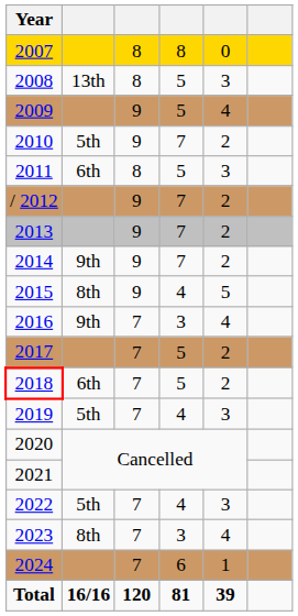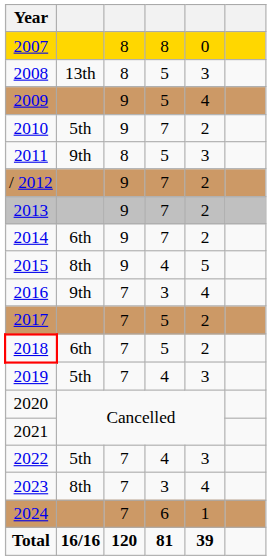 <table class="wikitable" style="text-align: center;">
 <tr>
 <th>Year</th>
 <th></th>
 <th width=30></th>
 <th width=30></th>
 <th width=30></th>
 <th width=30></th>
 </tr>
 <tr bgcolor=gold>
 <td> <a href='#'>2007</a></td>
 <td></td>
 <td>8</td>
 <td>8</td>
 <td>0</td>
 <td></td>
 </tr>
 <tr>
 <td> <a href='#'>2008</a></td>
 <td>13th</td>
 <td>8</td>
 <td>5</td>
 <td>3</td>
 <td></td>
 </tr>
 <tr bgcolor=#cc9966>
 <td> <a href='#'>2009</a></td>
 <td></td>
 <td>9</td>
 <td>5</td>
 <td>4</td>
 <td></td>
 </tr>
 <tr>
 <td> <a href='#'>2010</a></td>
 <td>5th</td>
 <td>9</td>
 <td>7</td>
 <td>2</td>
 <td></td>
 </tr>
 <tr>
 <td> <a href='#'>2011</a></td>
-<td>6th</td>
+<td>9th</td>
 <td>8</td>
 <td>5</td>
 <td>3</td>
 <td></td>
 </tr>
 <tr bgcolor=#cc9966>
 <td>/ <a href='#'>2012</a></td>
 <td></td>
 <td>9</td>
 <td>7</td>
 <td>2</td>
 <td></td>
 </tr>
 <tr bgcolor=silver>
 <td> <a href='#'>2013</a></td>
 <td></td>
 <td>9</td>
 <td>7</td>
 <td>2</td>
 <td></td>
 </tr>
 <tr>
 <td> <a href='#'>2014</a></td>
-<td>9th</td>
+<td>6th</td>
 <td>9</td>
 <td>7</td>
 <td>2</td>
 <td></td>
 </tr>
 <tr>
 <td> <a href='#'>2015</a></td>
 <td>8th</td>
 <td>9</td>
 <td>4</td>
 <td>5</td>
 <td></td>
 </tr>
 <tr>
 <td> <a href='#'>2016</a></td>
 <td>9th</td>
 <td>7</td>
 <td>3</td>
 <td>4</td>
 <td></td>
 </tr>
 <tr bgcolor=#cc9966>
 <td> <a href='#'>2017</a></td>
 <td></td>
 <td>7</td>
 <td>5</td>
 <td>2</td>
 <td></td>
 </tr>
 <tr>
 <td style="border: 2px solid red"> <a href='#'>2018</a></td>
 <td>6th</td>
 <td>7</td>
 <td>5</td>
 <td>2</td>
 <td></td>
 </tr>
 <tr>
 <td> <a href='#'>2019</a></td>
 <td>5th</td>
 <td>7</td>
 <td>4</td>
 <td>3</td>
 <td></td>
 </tr>
 <tr>
 <td> 2020</td>
 <td colspan=4 rowspan=2>Cancelled</td>
 <td></td>
 </tr>
 <tr>
 <td> 2021</td>
 <td></td>
 </tr>
 <tr>
 <td> <a href='#'>2022</a></td>
 <td>5th</td>
 <td>7</td>
 <td>4</td>
 <td>3</td>
 <td></td>
 </tr>
 <tr>
 <td> <a href='#'>2023</a></td>
 <td>8th</td>
 <td>7</td>
 <td>3</td>
 <td>4</td>
 <td></td>
 </tr>
 <tr bgcolor=#cc9966>
 <td> <a href='#'>2024</a></td>
 <td></td>
 <td>7</td>
 <td>6</td>
 <td>1</td>
 <td></td>
 </tr>
 <tr>
 <td><strong>Total</strong></td>
 <td><strong>16/16</strong></td>
 <td><strong>120</strong></td>
 <td><strong>81</strong></td>
 <td><strong>39</strong></td>
 <td></td>
 </tr>
 </table>
